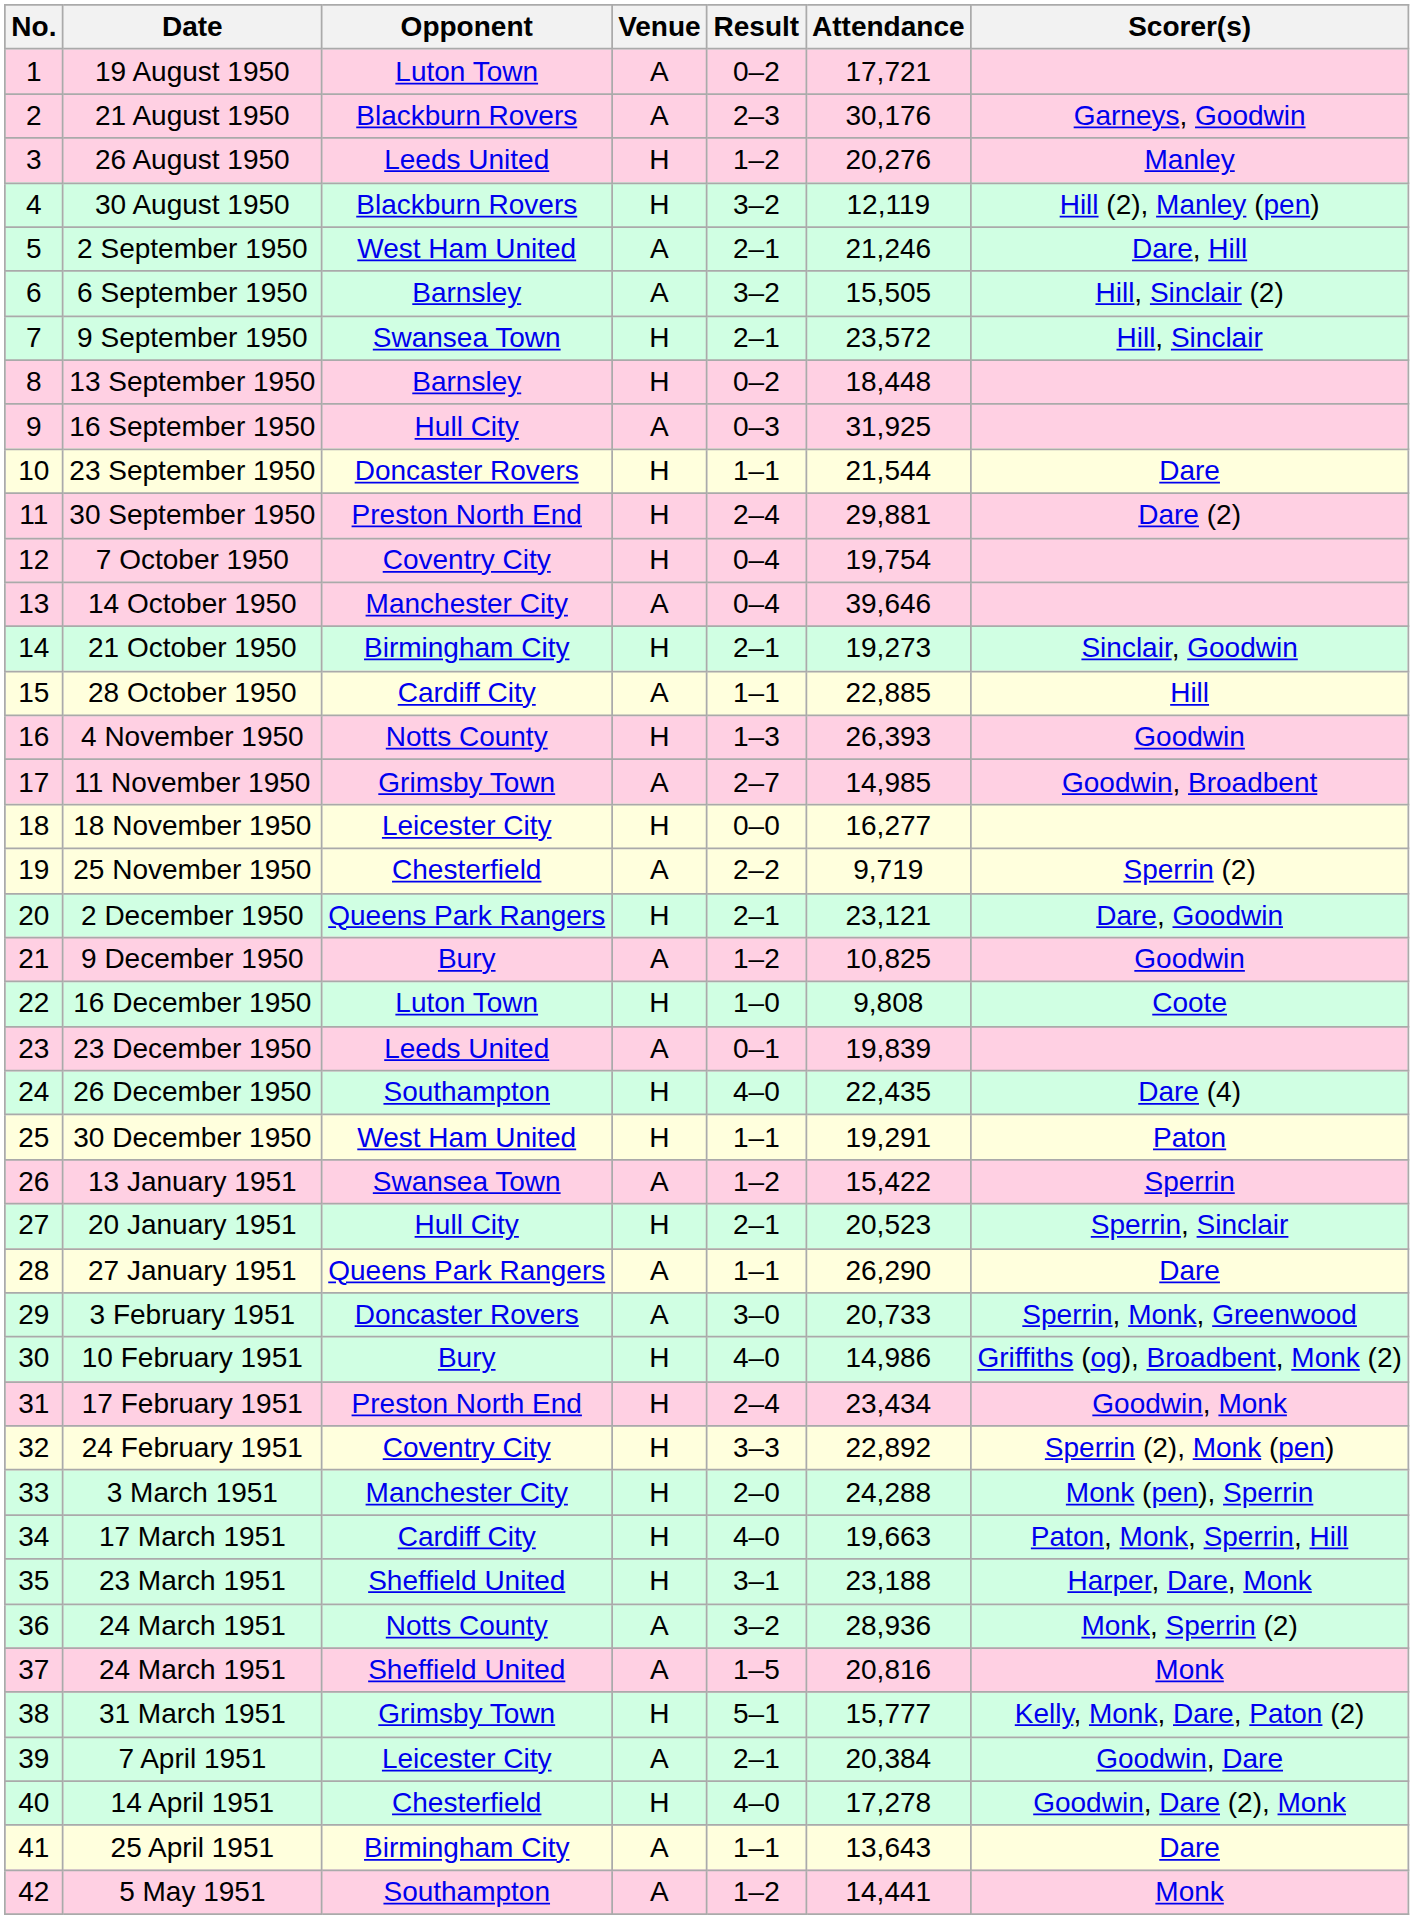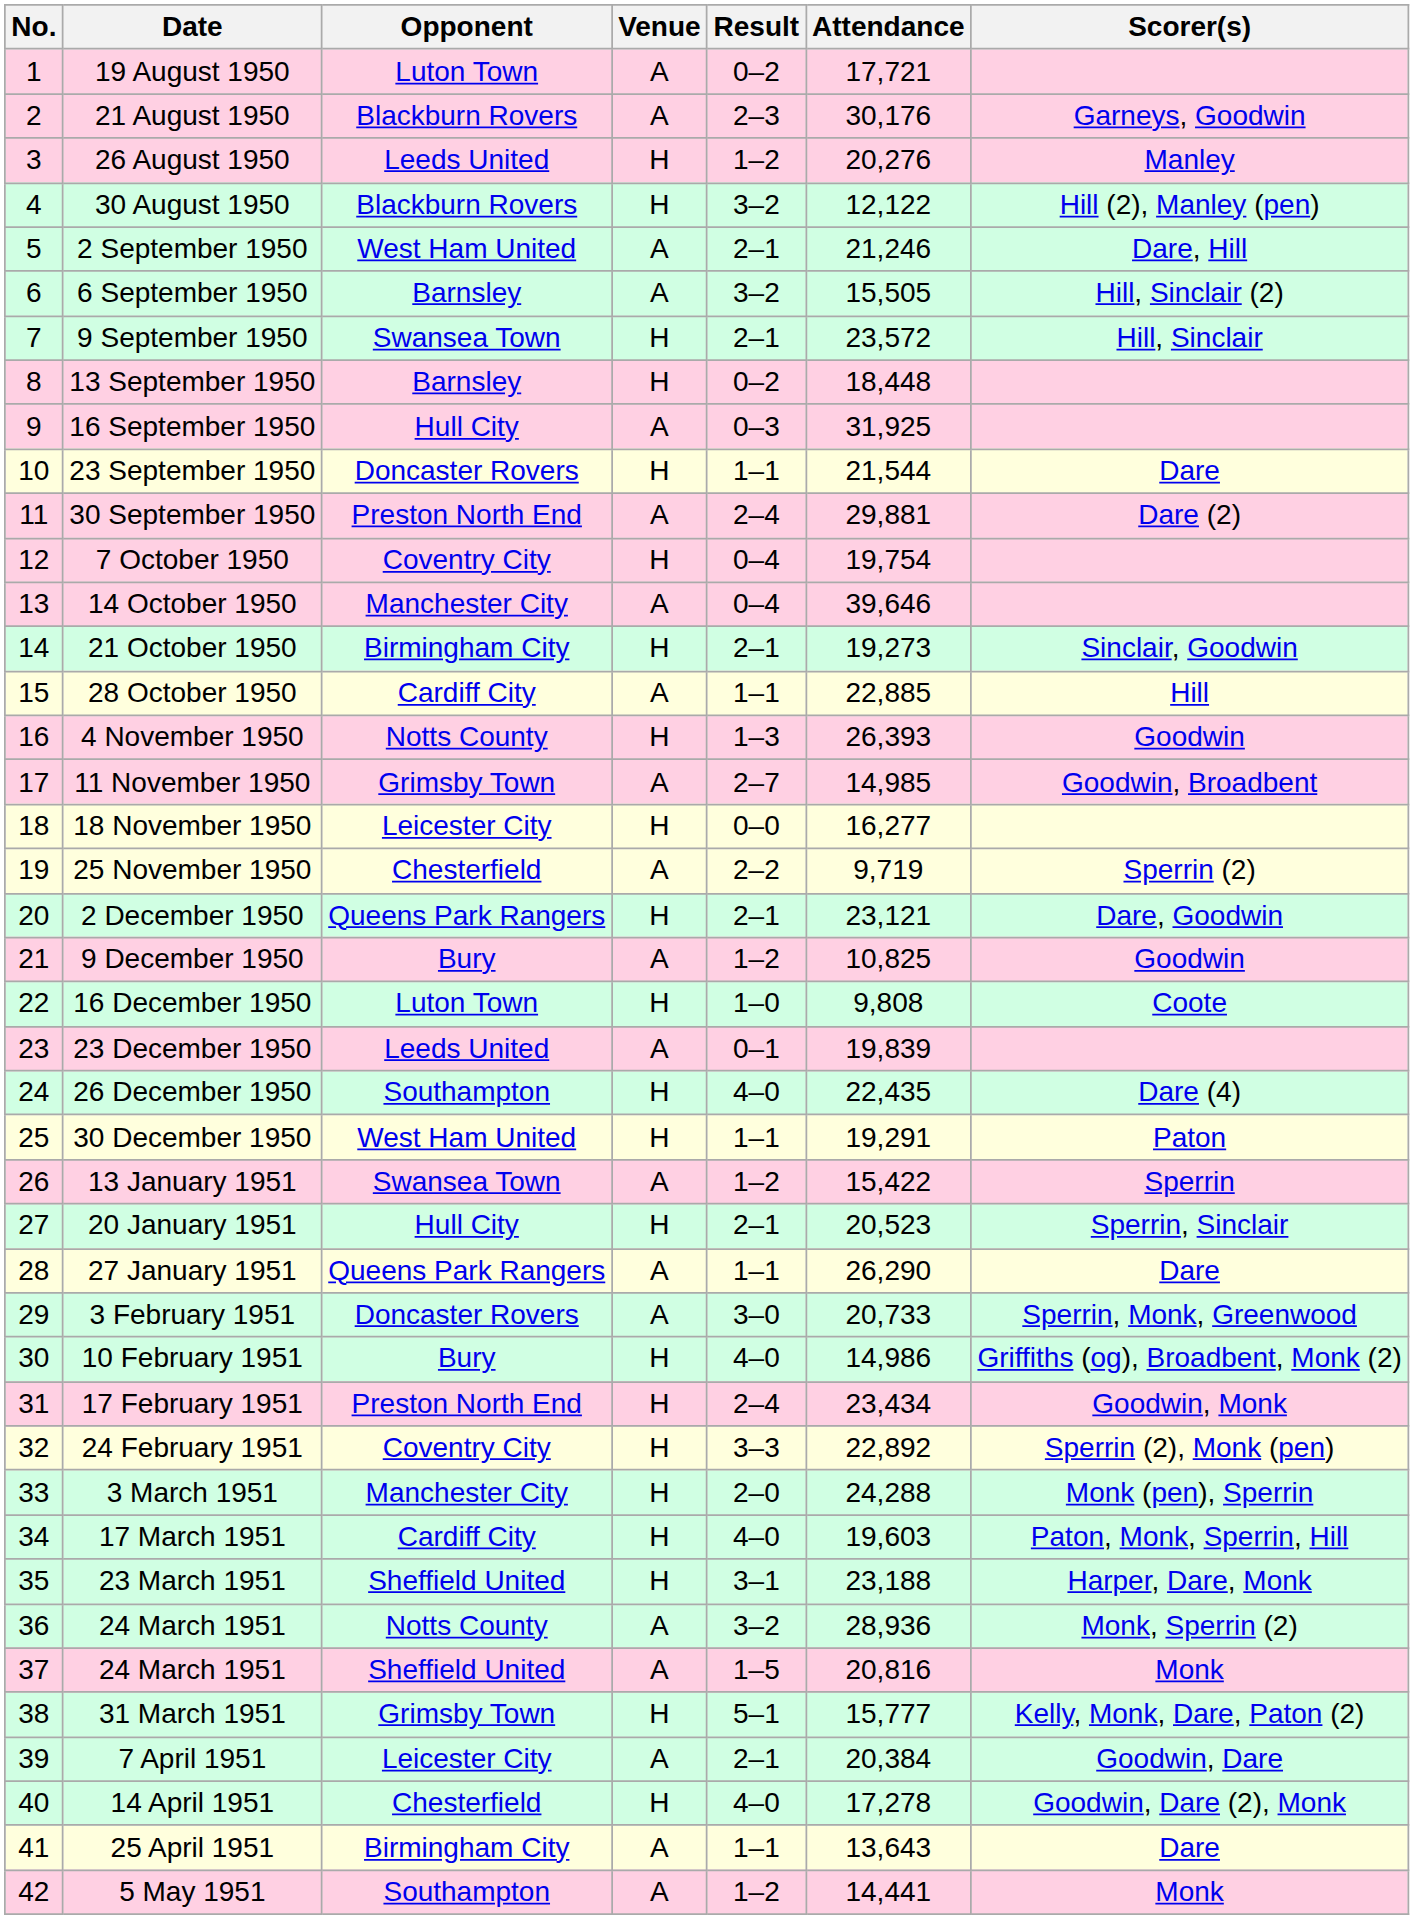 <table class="wikitable sortable" style="text-align:center;">
 <tr>
 <th>No.</th>
 <th>Date</th>
 <th>Opponent</th>
 <th>Venue</th>
 <th>Result</th>
 <th>Attendance</th>
 <th>Scorer(s)</th>
 </tr>
 <tr style="background:#ffd0e3;">
 <td>1</td>
 <td>19 August 1950</td>
 <td><a href='#'>Luton Town</a></td>
 <td>A</td>
 <td>0–2</td>
 <td>17,721</td>
 <td></td>
 </tr>
 <tr style="background:#ffd0e3;">
 <td>2</td>
 <td>21 August 1950</td>
 <td><a href='#'>Blackburn Rovers</a></td>
 <td>A</td>
 <td>2–3</td>
 <td>30,176</td>
 <td><a href='#'>Garneys</a>, <a href='#'>Goodwin</a></td>
 </tr>
 <tr style="background:#ffd0e3;">
 <td>3</td>
 <td>26 August 1950</td>
 <td><a href='#'>Leeds United</a></td>
 <td>H</td>
 <td>1–2</td>
 <td>20,276</td>
 <td><a href='#'>Manley</a></td>
 </tr>
 <tr style="background:#d0ffe3;">
 <td>4</td>
 <td>30 August 1950</td>
 <td><a href='#'>Blackburn Rovers</a></td>
 <td>H</td>
 <td>3–2</td>
-<td>12,119</td>
+<td>12,122</td>
 <td><a href='#'>Hill</a> (2), <a href='#'>Manley</a> (<a href='#'>pen</a>)</td>
 </tr>
 <tr style="background:#d0ffe3;">
 <td>5</td>
 <td>2 September 1950</td>
 <td><a href='#'>West Ham United</a></td>
 <td>A</td>
 <td>2–1</td>
 <td>21,246</td>
 <td><a href='#'>Dare</a>, <a href='#'>Hill</a></td>
 </tr>
 <tr style="background:#d0ffe3;">
 <td>6</td>
 <td>6 September 1950</td>
 <td><a href='#'>Barnsley</a></td>
 <td>A</td>
 <td>3–2</td>
 <td>15,505</td>
 <td><a href='#'>Hill</a>, <a href='#'>Sinclair</a> (2)</td>
 </tr>
 <tr style="background:#d0ffe3;">
 <td>7</td>
 <td>9 September 1950</td>
 <td><a href='#'>Swansea Town</a></td>
 <td>H</td>
 <td>2–1</td>
 <td>23,572</td>
 <td><a href='#'>Hill</a>, <a href='#'>Sinclair</a></td>
 </tr>
 <tr style="background:#ffd0e3;">
 <td>8</td>
 <td>13 September 1950</td>
 <td><a href='#'>Barnsley</a></td>
 <td>H</td>
 <td>0–2</td>
 <td>18,448</td>
 <td></td>
 </tr>
 <tr style="background:#ffd0e3;">
 <td>9</td>
 <td>16 September 1950</td>
 <td><a href='#'>Hull City</a></td>
 <td>A</td>
 <td>0–3</td>
 <td>31,925</td>
 <td></td>
 </tr>
 <tr style="background:#ffd;">
 <td>10</td>
 <td>23 September 1950</td>
 <td><a href='#'>Doncaster Rovers</a></td>
 <td>H</td>
 <td>1–1</td>
 <td>21,544</td>
 <td><a href='#'>Dare</a></td>
 </tr>
 <tr style="background:#ffd0e3;">
 <td>11</td>
 <td>30 September 1950</td>
 <td><a href='#'>Preston North End</a></td>
-<td>H</td>
+<td>A</td>
 <td>2–4</td>
 <td>29,881</td>
 <td><a href='#'>Dare</a> (2)</td>
 </tr>
 <tr style="background:#ffd0e3;">
 <td>12</td>
 <td>7 October 1950</td>
 <td><a href='#'>Coventry City</a></td>
 <td>H</td>
 <td>0–4</td>
 <td>19,754</td>
 <td></td>
 </tr>
 <tr style="background:#ffd0e3;">
 <td>13</td>
 <td>14 October 1950</td>
 <td><a href='#'>Manchester City</a></td>
 <td>A</td>
 <td>0–4</td>
 <td>39,646</td>
 <td></td>
 </tr>
 <tr style="background:#d0ffe3;">
 <td>14</td>
 <td>21 October 1950</td>
 <td><a href='#'>Birmingham City</a></td>
 <td>H</td>
 <td>2–1</td>
 <td>19,273</td>
 <td><a href='#'>Sinclair</a>, <a href='#'>Goodwin</a></td>
 </tr>
 <tr style="background:#ffd;">
 <td>15</td>
 <td>28 October 1950</td>
 <td><a href='#'>Cardiff City</a></td>
 <td>A</td>
 <td>1–1</td>
 <td>22,885</td>
 <td><a href='#'>Hill</a></td>
 </tr>
 <tr style="background:#ffd0e3;">
 <td>16</td>
 <td>4 November 1950</td>
 <td><a href='#'>Notts County</a></td>
 <td>H</td>
 <td>1–3</td>
 <td>26,393</td>
 <td><a href='#'>Goodwin</a></td>
 </tr>
 <tr style="background:#ffd0e3;">
 <td>17</td>
 <td>11 November 1950</td>
 <td><a href='#'>Grimsby Town</a></td>
 <td>A</td>
 <td>2–7</td>
 <td>14,985</td>
 <td><a href='#'>Goodwin</a>, <a href='#'>Broadbent</a></td>
 </tr>
 <tr style="background:#ffd;">
 <td>18</td>
 <td>18 November 1950</td>
 <td><a href='#'>Leicester City</a></td>
 <td>H</td>
 <td>0–0</td>
 <td>16,277</td>
 <td></td>
 </tr>
 <tr style="background:#ffd;">
 <td>19</td>
 <td>25 November 1950</td>
 <td><a href='#'>Chesterfield</a></td>
 <td>A</td>
 <td>2–2</td>
 <td>9,719</td>
 <td><a href='#'>Sperrin</a> (2)</td>
 </tr>
 <tr style="background:#d0ffe3;">
 <td>20</td>
 <td>2 December 1950</td>
 <td><a href='#'>Queens Park Rangers</a></td>
 <td>H</td>
 <td>2–1</td>
 <td>23,121</td>
 <td><a href='#'>Dare</a>, <a href='#'>Goodwin</a></td>
 </tr>
 <tr style="background:#ffd0e3;">
 <td>21</td>
 <td>9 December 1950</td>
 <td><a href='#'>Bury</a></td>
 <td>A</td>
 <td>1–2</td>
 <td>10,825</td>
 <td><a href='#'>Goodwin</a></td>
 </tr>
 <tr style="background:#d0ffe3;">
 <td>22</td>
 <td>16 December 1950</td>
 <td><a href='#'>Luton Town</a></td>
 <td>H</td>
 <td>1–0</td>
 <td>9,808</td>
 <td><a href='#'>Coote</a></td>
 </tr>
 <tr style="background:#ffd0e3;">
 <td>23</td>
 <td>23 December 1950</td>
 <td><a href='#'>Leeds United</a></td>
 <td>A</td>
 <td>0–1</td>
 <td>19,839</td>
 <td></td>
 </tr>
 <tr style="background:#d0ffe3;">
 <td>24</td>
 <td>26 December 1950</td>
 <td><a href='#'>Southampton</a></td>
 <td>H</td>
 <td>4–0</td>
 <td>22,435</td>
 <td><a href='#'>Dare</a> (4)</td>
 </tr>
 <tr style="background:#ffd;">
 <td>25</td>
 <td>30 December 1950</td>
 <td><a href='#'>West Ham United</a></td>
 <td>H</td>
 <td>1–1</td>
 <td>19,291</td>
 <td><a href='#'>Paton</a></td>
 </tr>
 <tr style="background:#ffd0e3;">
 <td>26</td>
 <td>13 January 1951</td>
 <td><a href='#'>Swansea Town</a></td>
 <td>A</td>
 <td>1–2</td>
 <td>15,422</td>
 <td><a href='#'>Sperrin</a></td>
 </tr>
 <tr style="background:#d0ffe3;">
 <td>27</td>
 <td>20 January 1951</td>
 <td><a href='#'>Hull City</a></td>
 <td>H</td>
 <td>2–1</td>
 <td>20,523</td>
 <td><a href='#'>Sperrin</a>, <a href='#'>Sinclair</a></td>
 </tr>
 <tr style="background:#ffd;">
 <td>28</td>
 <td>27 January 1951</td>
 <td><a href='#'>Queens Park Rangers</a></td>
 <td>A</td>
 <td>1–1</td>
 <td>26,290</td>
 <td><a href='#'>Dare</a></td>
 </tr>
 <tr style="background:#d0ffe3;">
 <td>29</td>
 <td>3 February 1951</td>
 <td><a href='#'>Doncaster Rovers</a></td>
 <td>A</td>
 <td>3–0</td>
 <td>20,733</td>
 <td><a href='#'>Sperrin</a>, <a href='#'>Monk</a>, <a href='#'>Greenwood</a></td>
 </tr>
 <tr style="background:#d0ffe3;">
 <td>30</td>
 <td>10 February 1951</td>
 <td><a href='#'>Bury</a></td>
 <td>H</td>
 <td>4–0</td>
 <td>14,986</td>
 <td><a href='#'>Griffiths</a> (<a href='#'>og</a>), <a href='#'>Broadbent</a>, <a href='#'>Monk</a> (2)</td>
 </tr>
 <tr style="background:#ffd0e3;">
 <td>31</td>
 <td>17 February 1951</td>
 <td><a href='#'>Preston North End</a></td>
 <td>H</td>
 <td>2–4</td>
 <td>23,434</td>
 <td><a href='#'>Goodwin</a>, <a href='#'>Monk</a></td>
 </tr>
 <tr style="background:#ffd;">
 <td>32</td>
 <td>24 February 1951</td>
 <td><a href='#'>Coventry City</a></td>
 <td>H</td>
 <td>3–3</td>
 <td>22,892</td>
 <td><a href='#'>Sperrin</a> (2), <a href='#'>Monk</a> (<a href='#'>pen</a>)</td>
 </tr>
 <tr style="background:#d0ffe3;">
 <td>33</td>
 <td>3 March 1951</td>
 <td><a href='#'>Manchester City</a></td>
 <td>H</td>
 <td>2–0</td>
 <td>24,288</td>
 <td><a href='#'>Monk</a> (<a href='#'>pen</a>), <a href='#'>Sperrin</a></td>
 </tr>
 <tr style="background:#d0ffe3;">
 <td>34</td>
 <td>17 March 1951</td>
 <td><a href='#'>Cardiff City</a></td>
 <td>H</td>
 <td>4–0</td>
-<td>19,663</td>
+<td>19,603</td>
 <td><a href='#'>Paton</a>, <a href='#'>Monk</a>, <a href='#'>Sperrin</a>, <a href='#'>Hill</a></td>
 </tr>
 <tr style="background:#d0ffe3;">
 <td>35</td>
 <td>23 March 1951</td>
 <td><a href='#'>Sheffield United</a></td>
 <td>H</td>
 <td>3–1</td>
 <td>23,188</td>
 <td><a href='#'>Harper</a>, <a href='#'>Dare</a>, <a href='#'>Monk</a></td>
 </tr>
 <tr style="background:#d0ffe3;">
 <td>36</td>
 <td>24 March 1951</td>
 <td><a href='#'>Notts County</a></td>
 <td>A</td>
 <td>3–2</td>
 <td>28,936</td>
 <td><a href='#'>Monk</a>, <a href='#'>Sperrin</a> (2)</td>
 </tr>
 <tr style="background:#ffd0e3;">
 <td>37</td>
 <td>24 March 1951</td>
 <td><a href='#'>Sheffield United</a></td>
 <td>A</td>
 <td>1–5</td>
 <td>20,816</td>
 <td><a href='#'>Monk</a></td>
 </tr>
 <tr style="background:#d0ffe3;">
 <td>38</td>
 <td>31 March 1951</td>
 <td><a href='#'>Grimsby Town</a></td>
 <td>H</td>
 <td>5–1</td>
 <td>15,777</td>
 <td><a href='#'>Kelly</a>, <a href='#'>Monk</a>, <a href='#'>Dare</a>, <a href='#'>Paton</a> (2)</td>
 </tr>
 <tr style="background:#d0ffe3;">
 <td>39</td>
 <td>7 April 1951</td>
 <td><a href='#'>Leicester City</a></td>
 <td>A</td>
 <td>2–1</td>
 <td>20,384</td>
 <td><a href='#'>Goodwin</a>, <a href='#'>Dare</a></td>
 </tr>
 <tr style="background:#d0ffe3;">
 <td>40</td>
 <td>14 April 1951</td>
 <td><a href='#'>Chesterfield</a></td>
 <td>H</td>
 <td>4–0</td>
 <td>17,278</td>
 <td><a href='#'>Goodwin</a>, <a href='#'>Dare</a> (2), <a href='#'>Monk</a></td>
 </tr>
 <tr style="background:#ffd;">
 <td>41</td>
 <td>25 April 1951</td>
 <td><a href='#'>Birmingham City</a></td>
 <td>A</td>
 <td>1–1</td>
 <td>13,643</td>
 <td><a href='#'>Dare</a></td>
 </tr>
 <tr style="background:#ffd0e3;">
 <td>42</td>
 <td>5 May 1951</td>
 <td><a href='#'>Southampton</a></td>
 <td>A</td>
 <td>1–2</td>
 <td>14,441</td>
 <td><a href='#'>Monk</a></td>
 </tr>
 </table>
